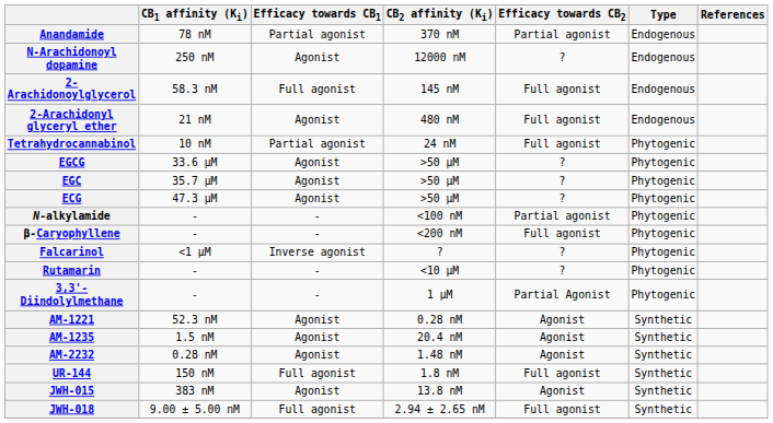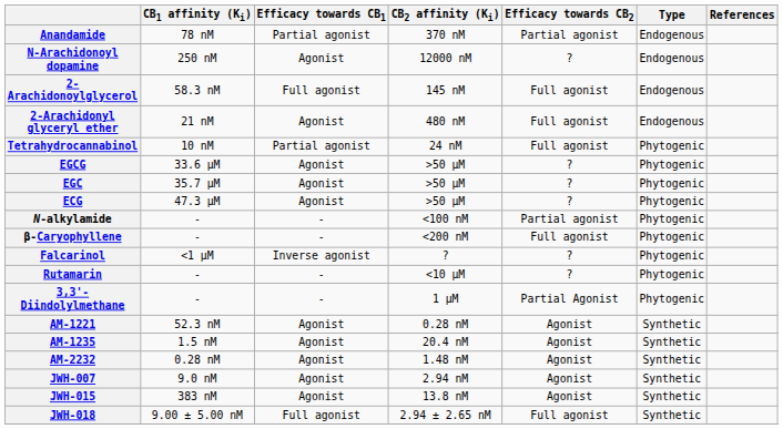 <table class="wikitable sortable" style="font-size: smaller; text-align: center; width: auto;">
 <tr>
 <th style="width: 12em"></th>
 <th>CB<sub>1</sub> affinity (K<sub>i</sub>)</th>
 <th>Efficacy towards CB<sub>1</sub></th>
 <th>CB<sub>2</sub> affinity (K<sub>i</sub>)</th>
 <th>Efficacy towards CB<sub>2</sub></th>
 <th>Type</th>
 <th>References</th>
 </tr>
 <tr>
 <th><strong><a href='#'>Anandamide</a></strong></th>
 <td>78 nM</td>
 <td>Partial agonist</td>
 <td>370 nM</td>
 <td>Partial agonist</td>
 <td>Endogenous</td>
 <td></td>
 </tr>
 <tr>
 <th><a href='#'>N-Arachidonoyl dopamine</a></th>
 <td>250 nM</td>
 <td>Agonist</td>
 <td>12000 nM</td>
 <td>?</td>
 <td>Endogenous</td>
 <td></td>
 </tr>
 <tr>
 <th><a href='#'>2-Arachidonoylglycerol</a></th>
 <td>58.3 nM</td>
 <td>Full agonist</td>
 <td>145 nM</td>
 <td>Full agonist</td>
 <td>Endogenous</td>
 <td></td>
 </tr>
 <tr>
 <th><a href='#'>2-Arachidonyl glyceryl ether</a></th>
 <td>21 nM</td>
 <td>Agonist</td>
 <td>480 nM</td>
 <td>Full agonist</td>
 <td>Endogenous</td>
 <td></td>
 </tr>
 <tr>
 <th><strong><a href='#'>Tetrahydrocannabinol</a></strong></th>
 <td>10 nM</td>
 <td>Partial agonist</td>
 <td>24 nM</td>
 <td>Full agonist</td>
 <td>Phytogenic</td>
 <td></td>
 </tr>
 <tr>
 <th><a href='#'>EGCG</a></th>
 <td>33.6 μM</td>
 <td>Agonist</td>
 <td>>50 μM</td>
 <td>?</td>
 <td>Phytogenic</td>
 <td></td>
 </tr>
 <tr>
 <th><a href='#'>EGC</a></th>
 <td>35.7 μM</td>
 <td>Agonist</td>
 <td>>50 μM</td>
 <td>?</td>
 <td>Phytogenic</td>
 <td></td>
 </tr>
 <tr>
 <th><a href='#'>ECG</a></th>
 <td>47.3 μM</td>
 <td>Agonist</td>
 <td>>50 μM</td>
 <td>?</td>
 <td>Phytogenic</td>
 <td></td>
 </tr>
 <tr>
 <th><em>N</em>-alkylamide</th>
 <td>-</td>
 <td>-</td>
 <td><100 nM</td>
 <td>Partial agonist</td>
 <td>Phytogenic</td>
 <td></td>
 </tr>
 <tr>
 <th><strong>β-</strong><a href='#'>Caryophyllene</a></th>
 <td>-</td>
 <td>-</td>
 <td><200 nM</td>
 <td>Full agonist</td>
 <td>Phytogenic</td>
 <td></td>
 </tr>
 <tr>
 <th><a href='#'>Falcarinol</a></th>
 <td><1 μM</td>
 <td>Inverse agonist</td>
 <td>?</td>
 <td>?</td>
 <td>Phytogenic</td>
 <td></td>
 </tr>
 <tr>
 <th><a href='#'>Rutamarin</a></th>
 <td>-</td>
 <td>-</td>
 <td><10 μM</td>
 <td>?</td>
 <td>Phytogenic</td>
 <td></td>
 </tr>
 <tr>
 <th><a href='#'>3,3'-Diindolylmethane</a></th>
 <td>-</td>
 <td>-</td>
 <td>1 μM</td>
 <td>Partial Agonist</td>
 <td>Phytogenic</td>
 <td></td>
 </tr>
 <tr>
 <th><a href='#'>AM-1221</a></th>
 <td>52.3 nM</td>
 <td>Agonist</td>
 <td>0.28 nM</td>
 <td>Agonist</td>
 <td>Synthetic</td>
 <td></td>
 </tr>
 <tr>
 <th><a href='#'>AM-1235</a></th>
 <td>1.5 nM</td>
 <td>Agonist</td>
 <td>20.4 nM</td>
 <td>Agonist</td>
 <td>Synthetic</td>
 <td></td>
 </tr>
 <tr>
 <th><a href='#'>AM-2232</a></th>
 <td>0.28 nM</td>
 <td>Agonist</td>
 <td>1.48 nM</td>
 <td>Agonist</td>
 <td>Synthetic</td>
 <td></td>
 </tr>
 <tr>
-<th><a href='#'>UR-144</a></th>
-<td>150 nM</td>
-<td>Full agonist</td>
-<td>1.8 nM</td>
-<td>Full agonist</td>
+<th><a href='#'>JWH-007</a></th>
+<td>9.0 nM</td>
+<td>Agonist</td>
+<td>2.94 nM</td>
+<td>Agonist</td>
 <td>Synthetic</td>
 <td></td>
 </tr>
 <tr>
 <th><a href='#'>JWH-015</a></th>
 <td>383 nM</td>
 <td>Agonist</td>
 <td>13.8 nM</td>
 <td>Agonist</td>
 <td>Synthetic</td>
 <td></td>
 </tr>
 <tr>
 <th><a href='#'>JWH-018</a></th>
 <td>9.00 ± 5.00 nM</td>
 <td>Full agonist</td>
 <td>2.94 ± 2.65 nM</td>
 <td>Full agonist</td>
 <td>Synthetic</td>
 <td></td>
 </tr>
 <tr>
 </tr>
 </table>
